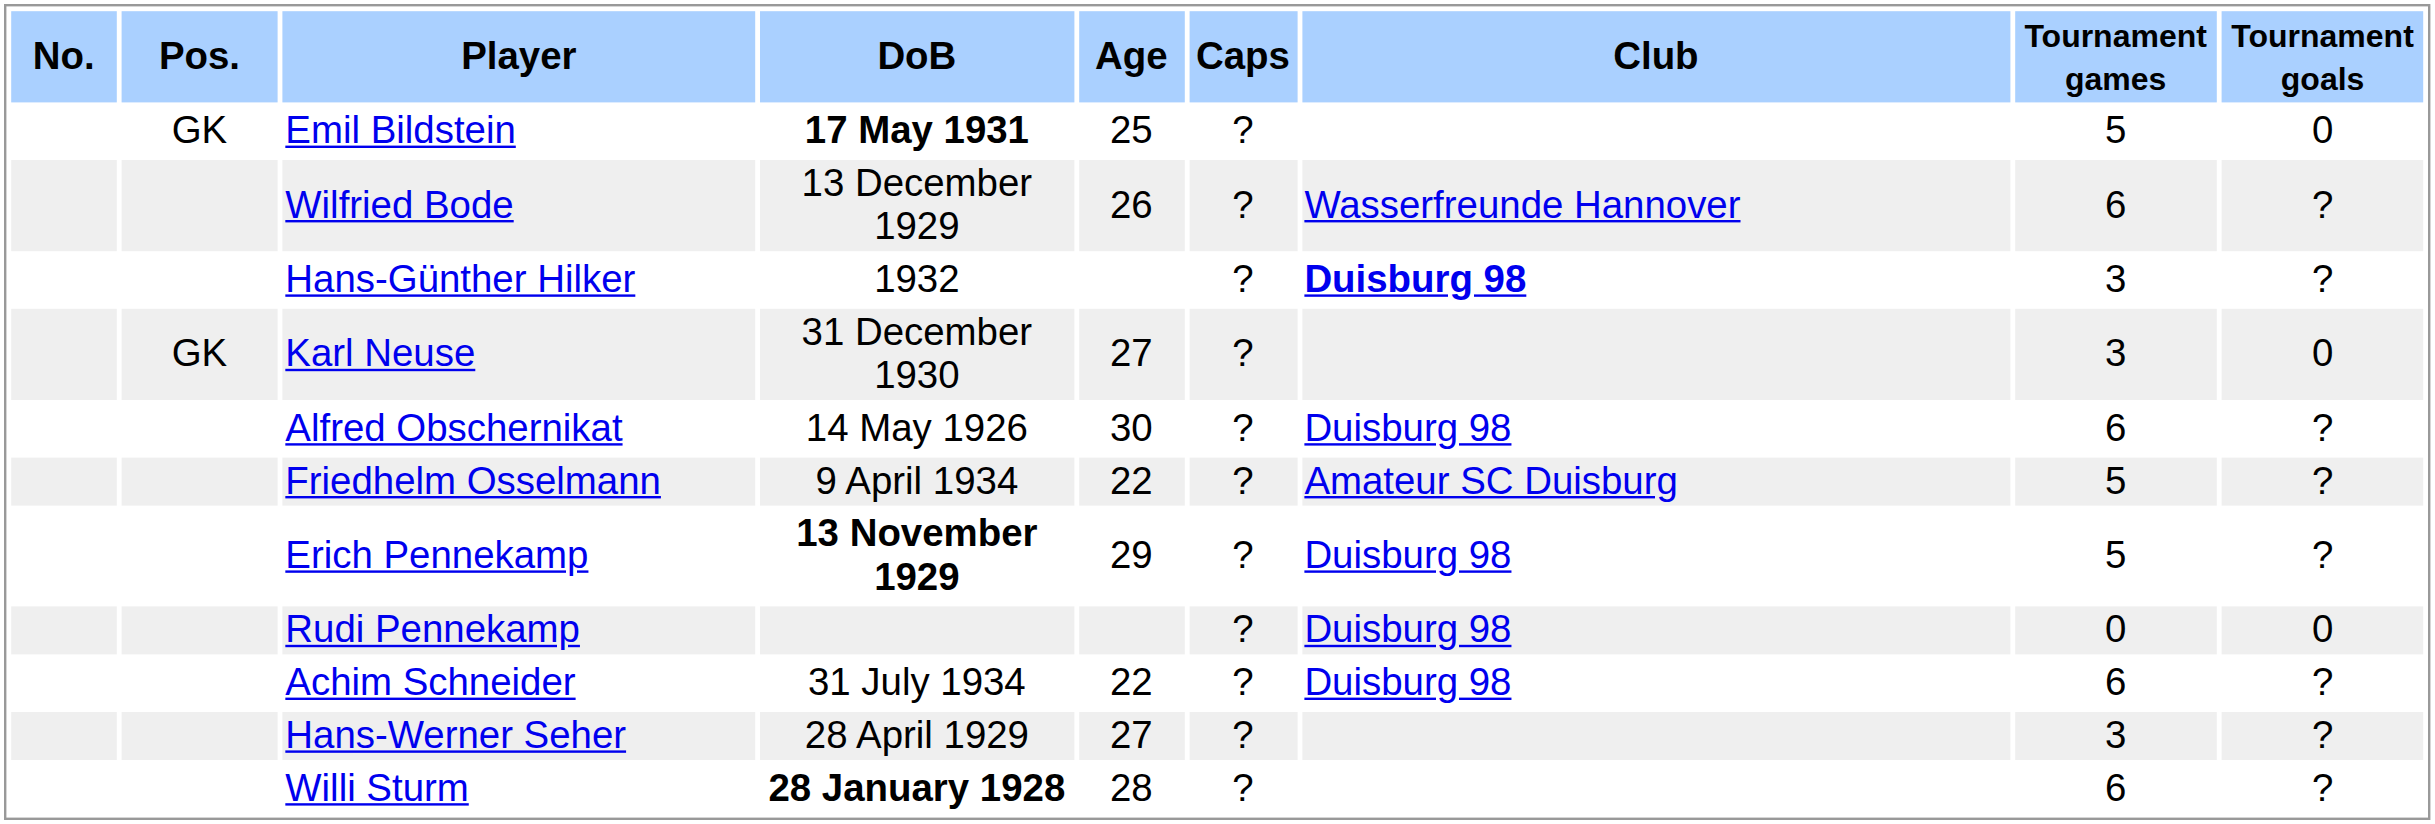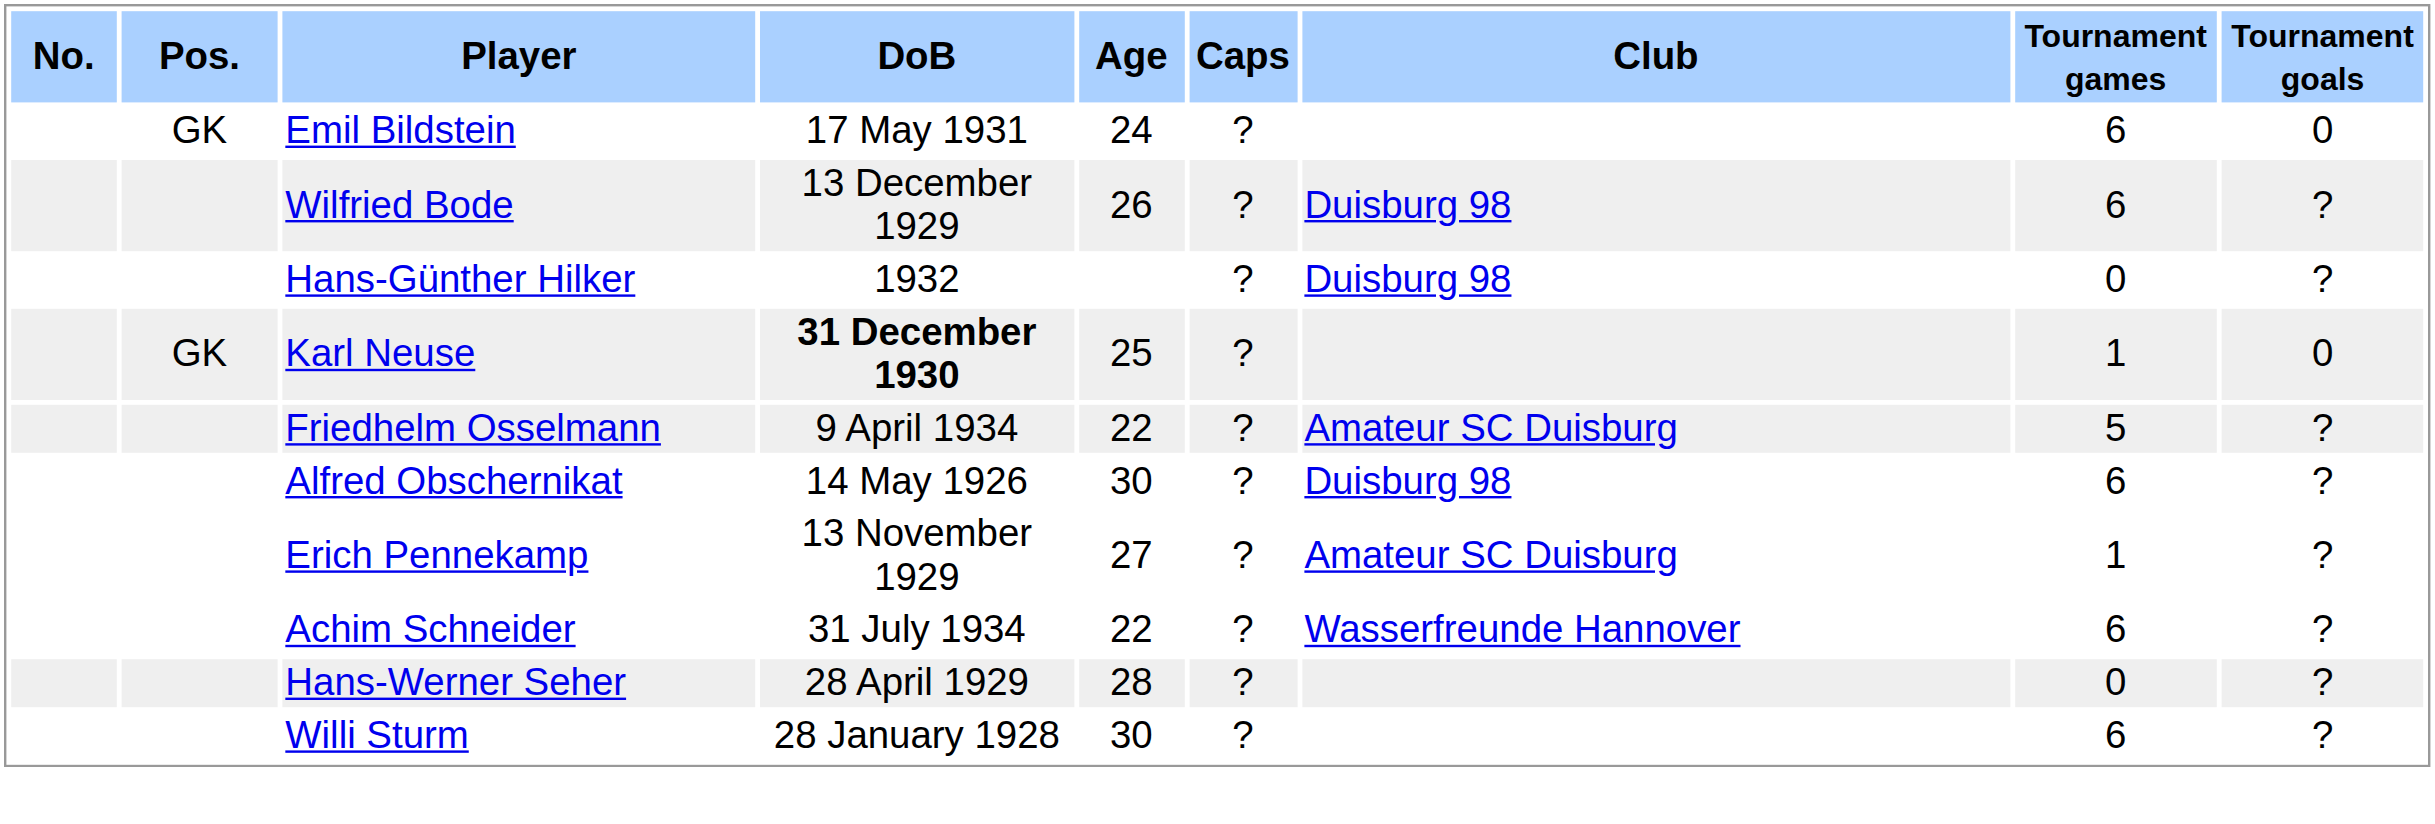 <table border="0" width="80%" style="border: 1px solid #999; background-color:#FFFFFF; text-align:center">
 <tr align="center" bgcolor="#AAD0FF">
 <th width=4%>No.</th>
 <th width=6%>Pos.</th>
 <th width=18%>Player</th>
 <th width=12%>DoB</th>
 <th width=4%>Age</th>
 <th width=4%>Caps</th>
 <th width=27%>Club</th>
 <th width=6%><small>Tournament<br>games</small></th>
 <th width=6%><small>Tournament<br>goals</small></th>
 </tr>
 <tr>
 <td></td>
 <td>GK</td>
 <td align="left"><a href='#'>Emil Bildstein</a></td>
-<td><strong>17 May 1931</strong></td>
-<td>25</td>
+<td>17 May 1931</td>
+<td>24</td>
 <td>?</td>
 <td align="left"></td>
-<td>5</td>
+<td>6</td>
 <td>0</td>
 </tr>
 <tr bgcolor="#EFEFEF">
 <td></td>
 <td></td>
 <td align="left"><a href='#'>Wilfried Bode</a></td>
 <td>13 December 1929</td>
 <td>26</td>
 <td>?</td>
-<td align="left"> <a href='#'>Wasserfreunde Hannover</a></td>
+<td align="left"> <a href='#'>Duisburg 98</a></td>
 <td>6</td>
 <td>?</td>
 </tr>
 <tr>
 <td></td>
 <td></td>
 <td align="left"><a href='#'>Hans-Günther Hilker</a></td>
 <td>1932</td>
 <td></td>
 <td>?</td>
-<td align="left"><strong> <a href='#'>Duisburg 98</a></strong></td>
-<td>3</td>
+<td align="left"> <a href='#'>Duisburg 98</a></td>
+<td>0</td>
 <td>?</td>
 </tr>
 <tr bgcolor="#EFEFEF">
 <td></td>
 <td>GK</td>
 <td align="left"><a href='#'>Karl Neuse</a></td>
-<td>31 December 1930</td>
-<td>27</td>
+<td><strong>31 December 1930</strong></td>
+<td>25</td>
 <td>?</td>
 <td align="left"></td>
-<td>3</td>
+<td>1</td>
 <td>0</td>
-</tr>
-<tr>
-<td></td>
-<td></td>
-<td align="left"><a href='#'>Alfred Obschernikat</a></td>
-<td>14 May 1926</td>
-<td>30</td>
-<td>?</td>
-<td align="left"> <a href='#'>Duisburg 98</a></td>
-<td>6</td>
-<td>?</td>
 </tr>
 <tr bgcolor="#EFEFEF">
 <td></td>
 <td></td>
 <td align="left"><a href='#'>Friedhelm Osselmann</a></td>
 <td>9 April 1934</td>
 <td>22</td>
 <td>?</td>
 <td align="left"> <a href='#'>Amateur SC Duisburg</a></td>
 <td>5</td>
 <td>?</td>
 </tr>
 <tr>
 <td></td>
 <td></td>
-<td align="left"><a href='#'>Erich Pennekamp</a></td>
-<td><strong>13 November 1929</strong></td>
-<td>29</td>
+<td align="left"><a href='#'>Alfred Obschernikat</a></td>
+<td>14 May 1926</td>
+<td>30</td>
 <td>?</td>
 <td align="left"> <a href='#'>Duisburg 98</a></td>
-<td>5</td>
+<td>6</td>
 <td>?</td>
 </tr>
-<tr bgcolor="#EFEFEF">
+<tr>
 <td></td>
 <td></td>
-<td align="left"><a href='#'>Rudi Pennekamp</a></td>
-<td></td>
-<td></td>
+<td align="left"><a href='#'>Erich Pennekamp</a></td>
+<td>13 November 1929</td>
+<td>27</td>
 <td>?</td>
-<td align="left"> <a href='#'>Duisburg 98</a></td>
-<td>0</td>
-<td>0</td>
+<td align="left"> <a href='#'>Amateur SC Duisburg</a></td>
+<td>1</td>
+<td>?</td>
 </tr>
 <tr>
 <td></td>
 <td></td>
 <td align="left"><a href='#'>Achim Schneider</a></td>
 <td>31 July 1934</td>
 <td>22</td>
 <td>?</td>
-<td align="left"> <a href='#'>Duisburg 98</a></td>
+<td align="left"> <a href='#'>Wasserfreunde Hannover</a></td>
 <td>6</td>
 <td>?</td>
 </tr>
 <tr bgcolor="#EFEFEF">
 <td></td>
 <td></td>
 <td align="left"><a href='#'>Hans-Werner Seher</a></td>
 <td>28 April 1929</td>
-<td>27</td>
+<td>28</td>
 <td>?</td>
 <td align="left"></td>
-<td>3</td>
+<td>0</td>
 <td>?</td>
 </tr>
 <tr>
 <td></td>
 <td></td>
 <td align="left"><a href='#'>Willi Sturm</a></td>
-<td><strong>28 January 1928</strong></td>
-<td>28</td>
+<td>28 January 1928</td>
+<td>30</td>
 <td>?</td>
 <td align="left"></td>
 <td>6</td>
 <td>?</td>
 </tr>
 </table>
